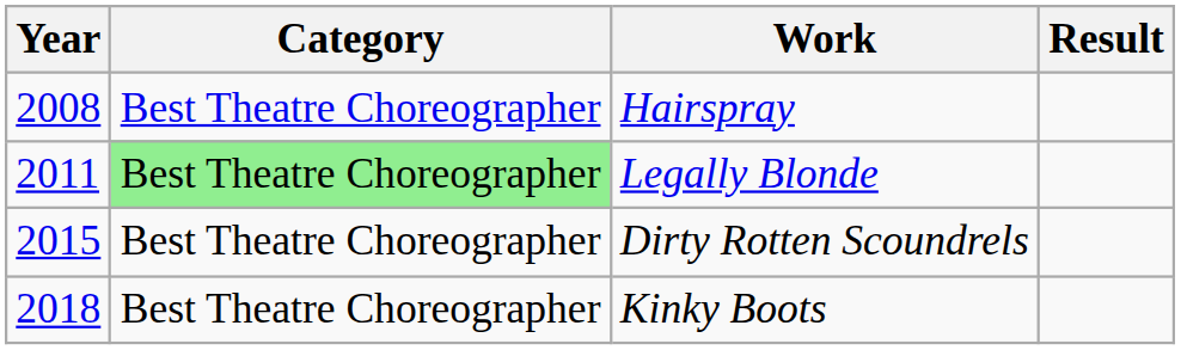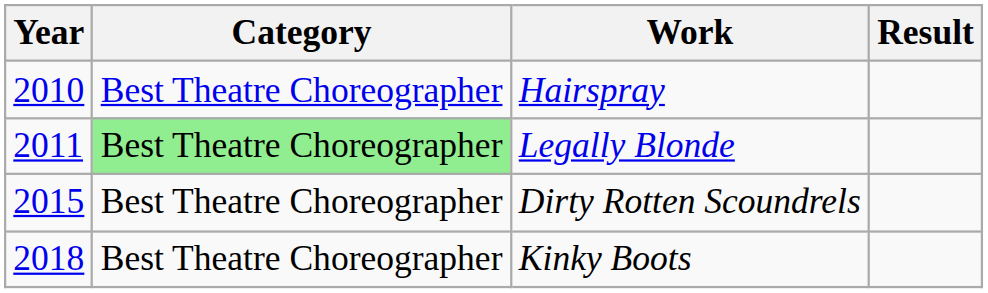 <table class="wikitable">
 <tr>
 <th>Year</th>
 <th>Category</th>
 <th>Work</th>
 <th>Result</th>
 </tr>
 <tr>
-<td><a href='#'>2008</a></td>
+<td><a href='#'>2010</a></td>
 <td><a href='#'>Best Theatre Choreographer</a></td>
 <td><em><a href='#'>Hairspray</a></em></td>
 <td></td>
 </tr>
 <tr>
 <td><a href='#'>2011</a></td>
 <td style="background: lightgreen;">Best Theatre Choreographer</td>
 <td><em><a href='#'>Legally Blonde</a></em></td>
 <td></td>
 </tr>
 <tr>
 <td><a href='#'>2015</a></td>
 <td>Best Theatre Choreographer</td>
 <td><em>Dirty Rotten Scoundrels</em></td>
 <td></td>
 </tr>
 <tr>
 <td><a href='#'>2018</a></td>
 <td>Best Theatre Choreographer</td>
 <td><em>Kinky Boots</em></td>
 <td></td>
 </tr>
 </table>
